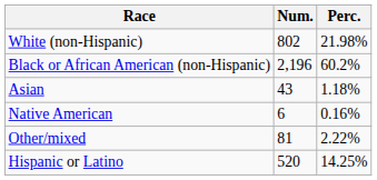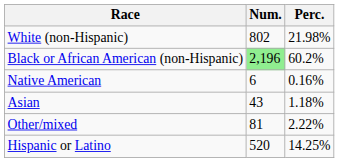 <table class="wikitable">
 <tr>
 <th>Race</th>
 <th>Num.</th>
 <th>Perc.</th>
 </tr>
 <tr>
 <td><a href='#'>White</a> (non-Hispanic)</td>
 <td>802</td>
 <td>21.98%</td>
 </tr>
 <tr>
 <td><a href='#'>Black or African American</a> (non-Hispanic)</td>
-<td>2,196</td>
+<td style="background: lightgreen;">2,196</td>
 <td>60.2%</td>
+</tr>
+<tr>
+<td><a href='#'>Native American</a></td>
+<td>6</td>
+<td>0.16%</td>
 </tr>
 <tr>
 <td><a href='#'>Asian</a></td>
 <td>43</td>
 <td>1.18%</td>
-</tr>
-<tr>
-<td><a href='#'>Native American</a></td>
-<td>6</td>
-<td>0.16%</td>
 </tr>
 <tr>
 <td><a href='#'>Other/mixed</a></td>
 <td>81</td>
 <td>2.22%</td>
 </tr>
 <tr>
 <td><a href='#'>Hispanic</a> or <a href='#'>Latino</a></td>
 <td>520</td>
 <td>14.25%</td>
 </tr>
 </table>
